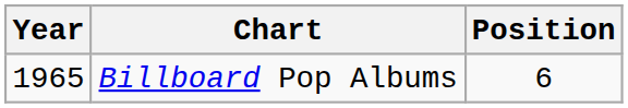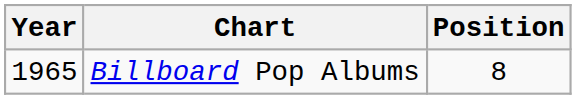 <table class="wikitable">
 <tr>
 <th>Year</th>
 <th>Chart</th>
 <th>Position</th>
 </tr>
 <tr>
 <td rowspan="2">1965</td>
 <td><em><a href='#'>Billboard</a></em> Pop Albums</td>
-<td align="center">6</td>
+<td align="center">8</td>
 </tr>
 </table>
